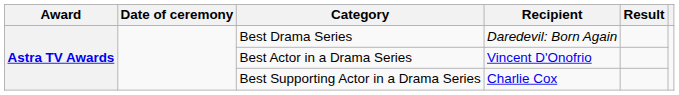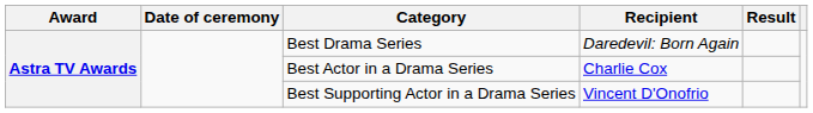 <table class="wikitable sortable plainrowheaders col6center">
 <tr>
 <th scope="col">Award</th>
 <th scope="col">Date of ceremony</th>
 <th scope="col">Category</th>
 <th scope="col">Recipient</th>
 <th scope="col">Result</th>
 <th scope="col" class="unsortable"></th>
 </tr>
 <tr>
 <th scope="row" rowspan="3"><a href='#'>Astra TV Awards</a></th>
 <td rowspan="3"><a href='#'></a></td>
 <td>Best Drama Series</td>
 <td><em>Daredevil: Born Again</em></td>
 <td></td>
 <td rowspan="3"></td>
 </tr>
 <tr>
 <td>Best Actor in a Drama Series</td>
-<td><a href='#'>Vincent D'Onofrio</a></td>
+<td><a href='#'>Charlie Cox</a></td>
 <td></td>
 </tr>
 <tr>
 <td>Best Supporting Actor in a Drama Series</td>
-<td><a href='#'>Charlie Cox</a></td>
+<td><a href='#'>Vincent D'Onofrio</a></td>
 <td></td>
 </tr>
 </table>
